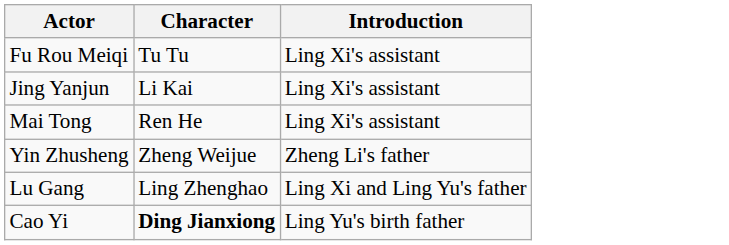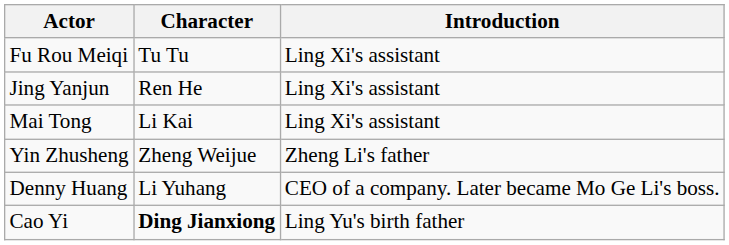 <table class="wikitable">
 <tr>
 <th>Actor</th>
 <th>Character</th>
 <th>Introduction</th>
 </tr>
 <tr>
 <td>Fu Rou Meiqi</td>
 <td>Tu Tu</td>
 <td>Ling Xi's assistant</td>
 </tr>
 <tr>
 <td>Jing Yanjun</td>
-<td>Li Kai</td>
+<td>Ren He</td>
 <td>Ling Xi's assistant</td>
 </tr>
 <tr>
 <td>Mai Tong</td>
-<td>Ren He</td>
+<td>Li Kai</td>
 <td>Ling Xi's assistant</td>
 </tr>
 <tr>
 <td>Yin Zhusheng</td>
 <td>Zheng Weijue</td>
 <td>Zheng Li's father</td>
 </tr>
 <tr>
-<td>Lu Gang</td>
-<td>Ling Zhenghao</td>
-<td>Ling Xi and Ling Yu's father</td>
+<td>Denny Huang</td>
+<td>Li Yuhang</td>
+<td>CEO of a company. Later became Mo Ge Li's boss.</td>
 </tr>
 <tr>
 <td>Cao Yi</td>
 <td><strong>Ding Jianxiong</strong></td>
 <td>Ling Yu's birth father</td>
 </tr>
 </table>
